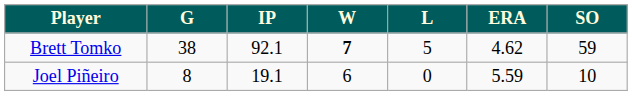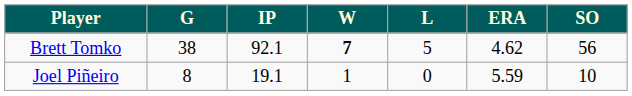 <table class="wikitable sortable">
 <tr>
 <th style=" background:#005c5c; color:#FFFDDD;" width="16%">Player</th>
 <th style=" background:#005c5c; color:#FFFDDD;" width="9%">G</th>
 <th style=" background:#005c5c; color:#FFFDDD;" width="9%">IP</th>
 <th style=" background:#005c5c; color:#FFFDDD;" width="9%">W</th>
 <th style=" background:#005c5c; color:#FFFDDD;" width="9%">L</th>
 <th style=" background:#005c5c; color:#FFFDDD;" width="9%">ERA</th>
 <th style=" background:#005c5c; color:#FFFDDD;" width="9%">SO</th>
 </tr>
 <tr align="center">
 <td><a href='#'>Brett Tomko</a></td>
 <td>38</td>
 <td>92.1</td>
 <td><strong>7</strong></td>
 <td>5</td>
 <td>4.62</td>
-<td>59</td>
+<td>56</td>
 </tr>
 <tr align="center">
 <td><a href='#'>Joel Piñeiro</a></td>
 <td>8</td>
 <td>19.1</td>
-<td>6</td>
+<td>1</td>
 <td>0</td>
 <td>5.59</td>
 <td>10</td>
 </tr>
 </table>
